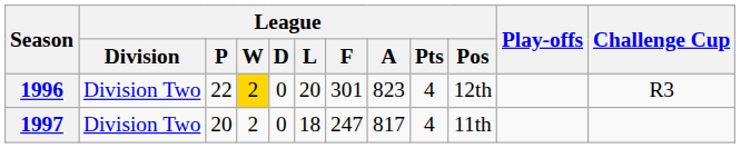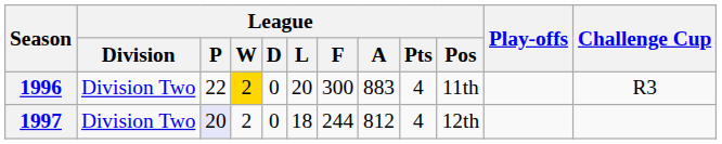 <table class="wikitable" style="text-align: center">
 <tr>
 <th rowspan="2" scope="col">Season</th>
 <th colspan="9" scope="col">League</th>
 <th rowspan="2" scope="col"><a href='#'>Play-offs</a></th>
 <th rowspan="2" scope="col"><a href='#'>Challenge Cup</a></th>
 </tr>
 <tr>
 <th scope="col">Division</th>
 <th scope="col">P</th>
 <th scope="col">W</th>
 <th scope="col">D</th>
 <th scope="col">L</th>
 <th scope="col">F</th>
 <th scope="col">A</th>
 <th scope="col">Pts</th>
 <th scope="col">Pos</th>
 </tr>
 <tr>
 <th scope="row"><a href='#'>1996</a></th>
 <td><a href='#'>Division Two</a></td>
 <td>22</td>
 <td style="background: gold;">2</td>
 <td>0</td>
 <td>20</td>
-<td>301</td>
-<td>823</td>
+<td>300</td>
+<td>883</td>
 <td>4</td>
-<td>12th</td>
+<td>11th</td>
 <td></td>
 <td>R3</td>
 </tr>
 <tr>
 <th scope="row"><a href='#'>1997</a></th>
 <td><a href='#'>Division Two</a></td>
-<td>20</td>
+<td style="background: lavender;">20</td>
 <td>2</td>
 <td>0</td>
 <td>18</td>
-<td>247</td>
-<td>817</td>
+<td>244</td>
+<td>812</td>
 <td>4</td>
-<td>11th</td>
+<td>12th</td>
 <td></td>
 <td></td>
 </tr>
 </table>
